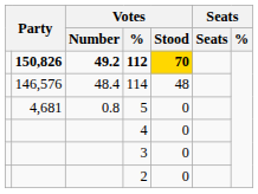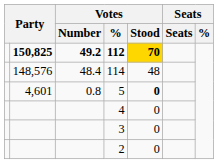 <table class="wikitable sortable" style="text-align:right;" style="font-size:95%">
 <tr>
 <th style="vertical-align:center;" rowspan="2" colspan="2">Party</th>
 <th style="text-align:center;" colspan="3">Votes</th>
 <th style="text-align:center;" colspan="4">Seats</th>
 </tr>
 <tr style="text-align: right">
 <th align=center>Number</th>
 <th align=center>%</th>
 <th align=center>Stood</th>
 <th align=center>Seats</th>
 <th align=center>%</th>
 </tr>
 <tr>
 <td></td>
-<td align="right"><strong>150,826</strong></td>
+<td align="right"><strong>150,825</strong></td>
 <td align="right"><strong>49.2</strong></td>
 <td align="right"><strong>112</strong></td>
 <td align="right" style="background: gold;"><strong>70</strong></td>
 <td align="right"></td>
 </tr>
 <tr>
 <td></td>
-<td align="right">146,576</td>
+<td align="right">148,576</td>
 <td align="right">48.4</td>
 <td align="right">114</td>
 <td align="right">48</td>
 <td align="right"></td>
 </tr>
 <tr>
 <td></td>
-<td align="right">4,681</td>
+<td align="right">4,601</td>
 <td align="right">0.8</td>
 <td align="right">5</td>
-<td align="right">0</td>
+<td align="right"><strong>0</strong></td>
 <td align="right"></td>
 </tr>
 <tr>
 <td></td>
 <td align="right"></td>
 <td align="right"></td>
 <td align="right">4</td>
 <td align="right">0</td>
 <td align="right"></td>
 </tr>
 <tr>
 <td></td>
 <td align="right"></td>
 <td align="right"></td>
 <td align="right">3</td>
 <td align="right">0</td>
 <td align="right"></td>
 </tr>
 <tr>
 <td></td>
 <td align="right"></td>
 <td align="right"></td>
 <td align="right">2</td>
 <td align="right">0</td>
 <td align="right"></td>
 </tr>
 </table>
